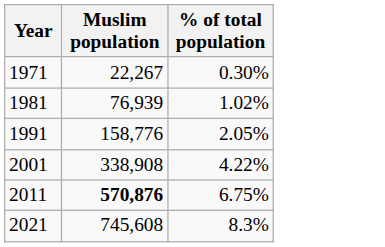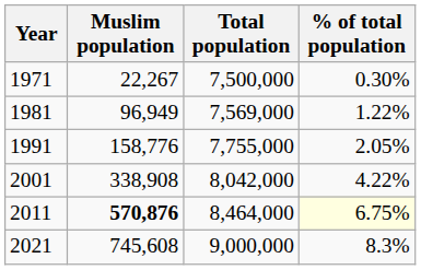 <table class="wikitable">
 <tr>
 <th width="40pt">Year</th>
 <th width="80pt">Muslim population</th>
+<th width="80pt">Total population</th>
 <th width="80pt">% of total population</th>
 </tr>
 <tr>
 <td>1971</td>
 <td align="right">22,267</td>
+<td align="right">7,500,000</td>
 <td align="right">0.30%</td>
 </tr>
 <tr>
 <td>1981</td>
-<td align="right">76,939</td>
-<td align="right">1.02%</td>
+<td align="right">96,949</td>
+<td align="right">7,569,000</td>
+<td align="right">1.22%</td>
 </tr>
 <tr>
 <td>1991</td>
 <td align="right">158,776</td>
+<td align="right">7,755,000</td>
 <td align="right">2.05%</td>
 </tr>
 <tr>
 <td>2001</td>
 <td align="right">338,908</td>
+<td align="right">8,042,000</td>
 <td align="right">4.22%</td>
 </tr>
 <tr>
 <td>2011</td>
 <td align="right"><strong>570,876</strong></td>
-<td align="right">6.75%</td>
+<td align="right">8,464,000</td>
+<td align="right" style="background: lightyellow;">6.75%</td>
 </tr>
 <tr>
 <td>2021</td>
 <td align="right">745,608</td>
+<td align="right">9,000,000</td>
 <td align="right">8.3%</td>
 </tr>
 </table>
